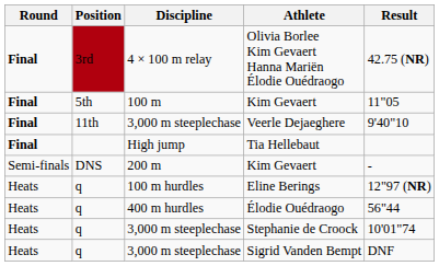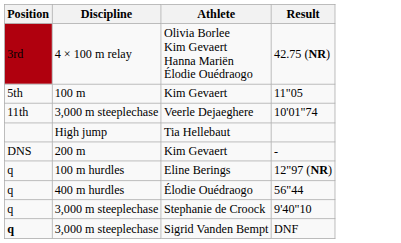 <table class="wikitable">
 <tr>
-<th>Round</th>
 <th>Position</th>
 <th>Discipline</th>
 <th>Athlete</th>
 <th>Result</th>
 </tr>
 <tr>
-<td><strong>Final</strong></td>
 <td bgcolor="bronze">3rd</td>
 <td>4 × 100 m relay</td>
 <td>Olivia Borlee <br> Kim Gevaert <br> Hanna Mariën <br> Élodie Ouédraogo</td>
 <td>42.75 (<strong>NR</strong>)</td>
 </tr>
 <tr>
-<td><strong>Final</strong></td>
 <td>5th</td>
 <td>100 m</td>
 <td>Kim Gevaert</td>
 <td>11"05</td>
 </tr>
 <tr>
-<td><strong>Final</strong></td>
 <td>11th</td>
 <td>3,000 m steeplechase</td>
 <td>Veerle Dejaeghere</td>
-<td>9'40"10</td>
+<td>10'01"74</td>
 </tr>
 <tr>
-<td><strong>Final</strong></td>
 <td></td>
 <td>High jump</td>
 <td>Tia Hellebaut</td>
 <td></td>
 </tr>
 <tr>
-<td>Semi-finals</td>
 <td>DNS</td>
 <td>200 m</td>
 <td>Kim Gevaert</td>
 <td>-</td>
 </tr>
 <tr>
-<td>Heats</td>
 <td>q</td>
 <td>100 m hurdles</td>
 <td>Eline Berings</td>
 <td>12"97 (<strong>NR</strong>)</td>
 </tr>
 <tr>
-<td>Heats</td>
 <td>q</td>
 <td>400 m hurdles</td>
 <td>Élodie Ouédraogo</td>
 <td>56"44</td>
 </tr>
 <tr>
-<td>Heats</td>
 <td>q</td>
 <td>3,000 m steeplechase</td>
 <td>Stephanie de Croock</td>
-<td>10'01"74</td>
+<td>9'40"10</td>
 </tr>
 <tr>
-<td>Heats</td>
-<td>q</td>
+<td><strong>q</strong></td>
 <td>3,000 m steeplechase</td>
 <td>Sigrid Vanden Bempt</td>
 <td>DNF</td>
 </tr>
 </table>
